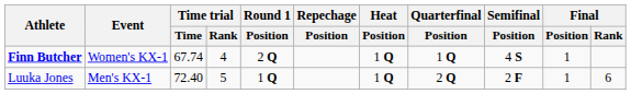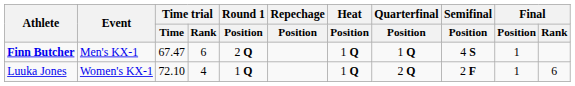 <table class=wikitable style=font-size:90%;text-align:center>
 <tr>
 <th rowspan=2>Athlete</th>
 <th rowspan=2>Event</th>
 <th colspan=2>Time trial</th>
 <th>Round 1</th>
 <th>Repechage</th>
 <th>Heat</th>
 <th>Quarterfinal</th>
 <th>Semifinal</th>
 <th colspan=2>Final</th>
 </tr>
 <tr style=font-size:95%>
 <th>Time</th>
 <th>Rank</th>
 <th>Position</th>
 <th>Position</th>
 <th>Position</th>
 <th>Position</th>
 <th>Position</th>
 <th>Position</th>
 <th>Rank</th>
 </tr>
 <tr>
 <td align=left><strong><a href='#'>Finn Butcher</a></strong></td>
-<td align=left><a href='#'>Women's KX-1</a></td>
-<td>67.74</td>
-<td>4</td>
+<td align=left><a href='#'>Men's KX-1</a></td>
+<td>67.47</td>
+<td>6</td>
 <td>2 <strong>Q</strong></td>
 <td></td>
 <td>1 <strong>Q</strong></td>
 <td>1 <strong>Q</strong></td>
 <td>4 <strong>S</strong></td>
 <td>1</td>
 <td></td>
 </tr>
 <tr>
 <td align=left><a href='#'>Luuka Jones</a></td>
-<td align=left><a href='#'>Men's KX-1</a></td>
-<td>72.40</td>
-<td>5</td>
+<td align=left><a href='#'>Women's KX-1</a></td>
+<td>72.10</td>
+<td>4</td>
 <td>1 <strong>Q</strong></td>
 <td></td>
 <td>1 <strong>Q</strong></td>
 <td>2 <strong>Q</strong></td>
 <td>2 <strong>F</strong></td>
 <td>1</td>
 <td>6</td>
 </tr>
 </table>
